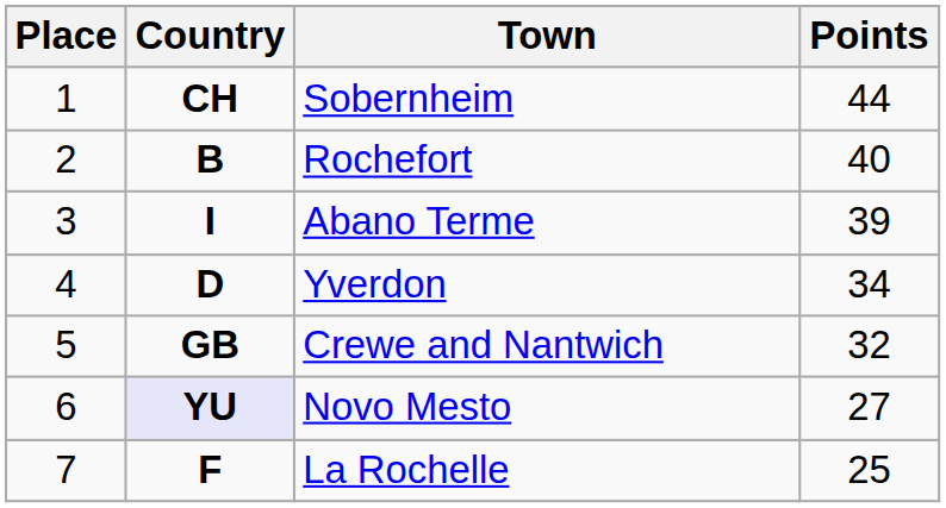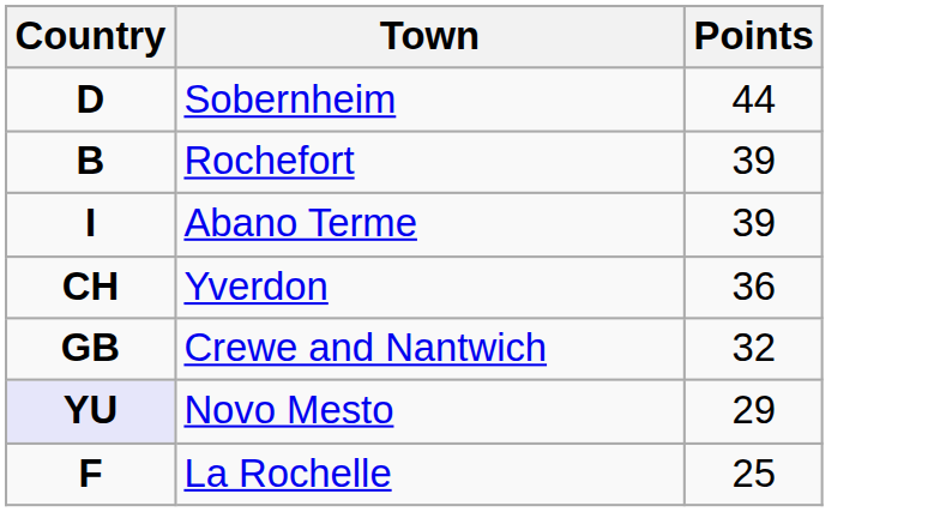 <table class="wikitable">
 <tr>
-<th width="25">Place</th>
 <th width="25">Country</th>
 <th width="200">Town</th>
 <th width="25">Points</th>
 </tr>
 <tr>
-<td align="center">1</td>
-<td align="center"><strong>CH</strong></td>
+<td align="center"><strong>D</strong></td>
 <td align="left"><a href='#'>Sobernheim</a></td>
 <td align="center">44</td>
 </tr>
 <tr>
-<td align="center">2</td>
 <td align="center"><strong>B</strong></td>
 <td align="left"><a href='#'>Rochefort</a></td>
-<td align="center">40</td>
+<td align="center">39</td>
 </tr>
 <tr>
-<td align="center">3</td>
 <td align="center"><strong>I</strong></td>
 <td align="left"><a href='#'>Abano Terme</a></td>
 <td align="center">39</td>
 </tr>
 <tr>
-<td align="center">4</td>
-<td align="center"><strong>D</strong></td>
+<td align="center"><strong>CH</strong></td>
 <td align="left"><a href='#'>Yverdon</a></td>
-<td align="center">34</td>
+<td align="center">36</td>
 </tr>
 <tr>
-<td align="center">5</td>
 <td align="center"><strong>GB</strong></td>
 <td align="left"><a href='#'>Crewe and Nantwich</a></td>
 <td align="center">32</td>
 </tr>
 <tr>
-<td align="center">6</td>
 <td align="center" style="background: lavender;"><strong>YU</strong></td>
 <td align="left"><a href='#'>Novo Mesto</a></td>
-<td align="center">27</td>
+<td align="center">29</td>
 </tr>
 <tr>
-<td align="center">7</td>
 <td align="center"><strong>F</strong></td>
 <td align="left"><a href='#'>La Rochelle</a></td>
 <td align="center">25</td>
 </tr>
 </table>
